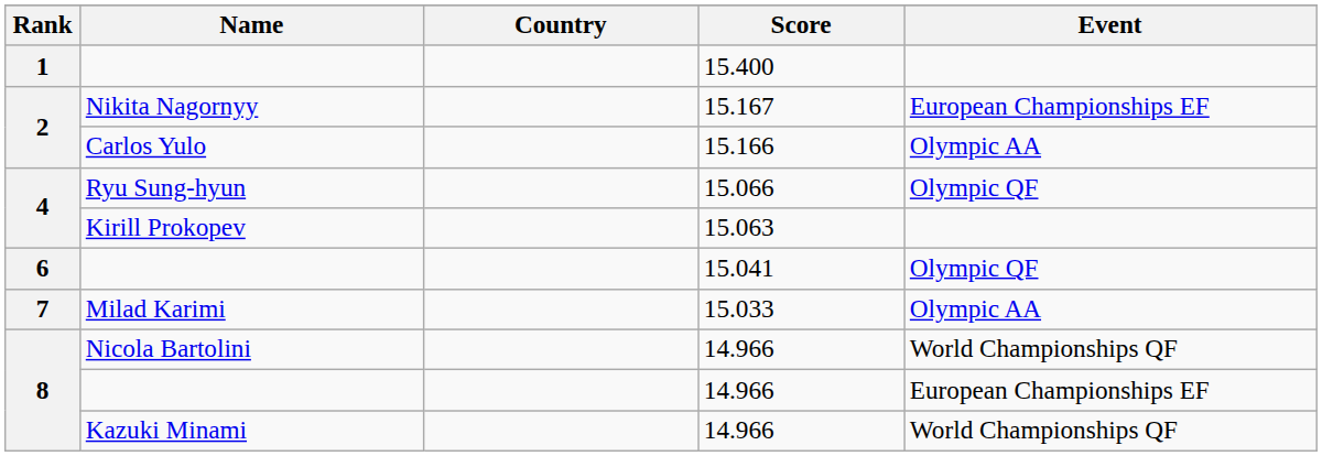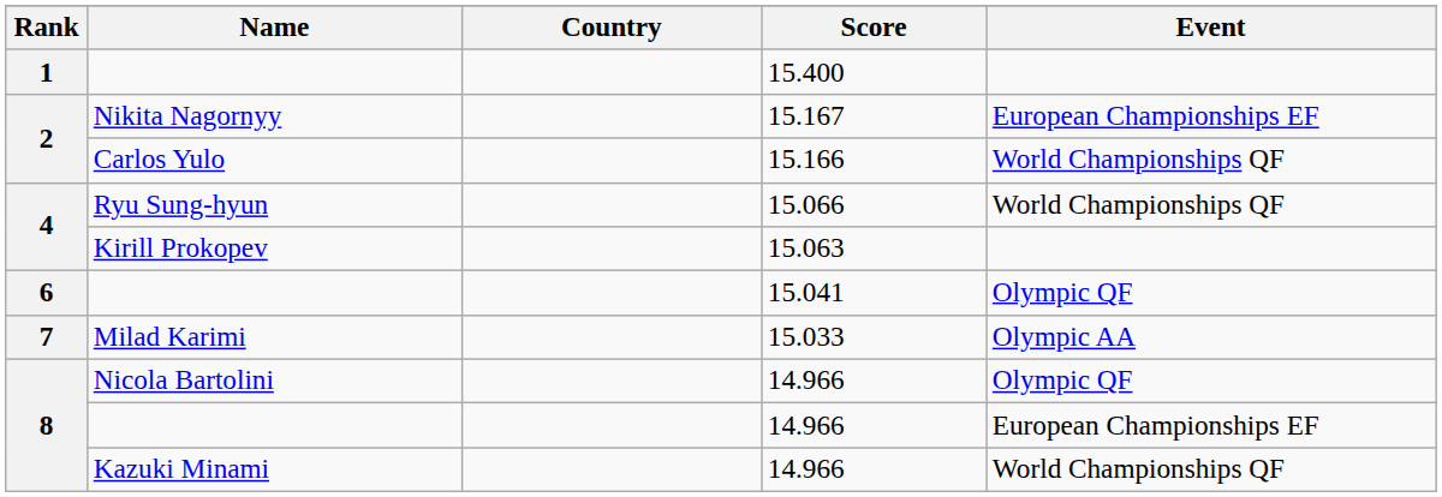 <table class="wikitable sortable" style="width:65%;">
 <tr>
 </tr>
 <tr>
 <th style="text-align:center; width:5%;">Rank</th>
 <th style="text-align:center; width:25%;">Name</th>
 <th style="text-align:center; width:20%;">Country</th>
 <th style="text-align:center; width:15%;">Score</th>
 <th style="text-align:center; width:30%;">Event</th>
 </tr>
 <tr>
 <th>1</th>
 <td></td>
 <td></td>
 <td>15.400</td>
 <td></td>
 </tr>
 <tr>
 <th rowspan="2">2</th>
 <td><a href='#'>Nikita Nagornyy</a></td>
 <td></td>
 <td>15.167</td>
 <td><a href='#'>European Championships EF</a></td>
 </tr>
 <tr>
 <td><a href='#'>Carlos Yulo</a></td>
 <td></td>
 <td>15.166</td>
-<td><a href='#'>Olympic AA</a></td>
+<td><a href='#'>World Championships</a> QF</td>
 </tr>
 <tr>
 <th rowspan="2">4</th>
 <td><a href='#'>Ryu Sung-hyun</a></td>
 <td></td>
 <td>15.066</td>
-<td><a href='#'>Olympic QF</a></td>
+<td>World Championships QF</td>
 </tr>
 <tr>
 <td><a href='#'>Kirill Prokopev</a></td>
 <td></td>
 <td>15.063</td>
 <td></td>
 </tr>
 <tr>
 <th>6</th>
 <td></td>
 <td></td>
 <td>15.041</td>
 <td><a href='#'>Olympic QF</a></td>
 </tr>
 <tr>
 <th>7</th>
 <td><a href='#'>Milad Karimi</a></td>
 <td></td>
 <td>15.033</td>
 <td><a href='#'>Olympic AA</a></td>
 </tr>
 <tr>
 <th rowspan="3">8</th>
 <td><a href='#'>Nicola Bartolini</a></td>
 <td></td>
 <td>14.966</td>
-<td>World Championships QF</td>
+<td><a href='#'>Olympic QF</a></td>
 </tr>
 <tr>
 <td></td>
 <td></td>
 <td>14.966</td>
 <td>European Championships EF</td>
 </tr>
 <tr>
 <td><a href='#'>Kazuki Minami</a></td>
 <td></td>
 <td>14.966</td>
 <td>World Championships QF</td>
 </tr>
 </table>
